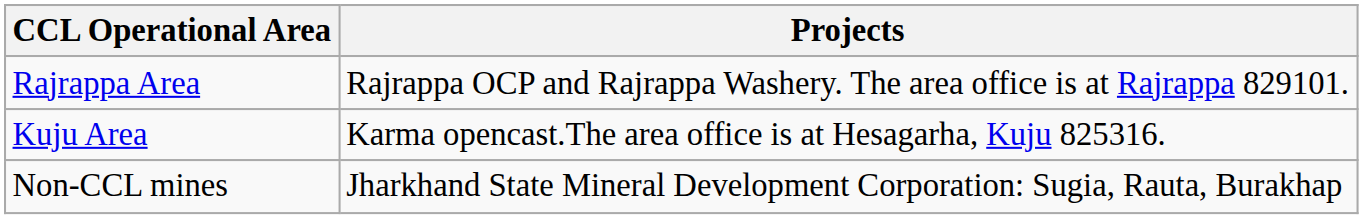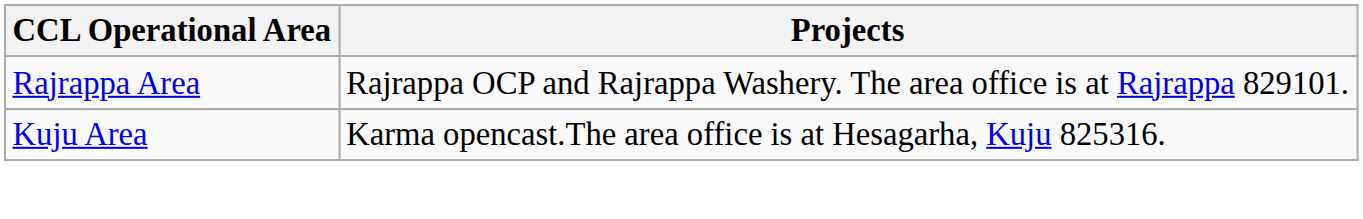 <table class="wikitable">
 <tr>
 <th>CCL Operational Area</th>
 <th>Projects</th>
 </tr>
 <tr>
 <td><a href='#'>Rajrappa Area</a></td>
 <td>Rajrappa OCP and Rajrappa Washery. The area office is at <a href='#'>Rajrappa</a> 829101.</td>
 </tr>
 <tr>
 <td><a href='#'>Kuju Area</a></td>
 <td>Karma opencast.The area office is at Hesagarha, <a href='#'>Kuju</a> 825316.</td>
 </tr>
-<tr>
-<td>Non-CCL mines</td>
-<td>Jharkhand State Mineral Development Corporation: Sugia, Rauta, Burakhap</td>
-</tr>
 </table>
